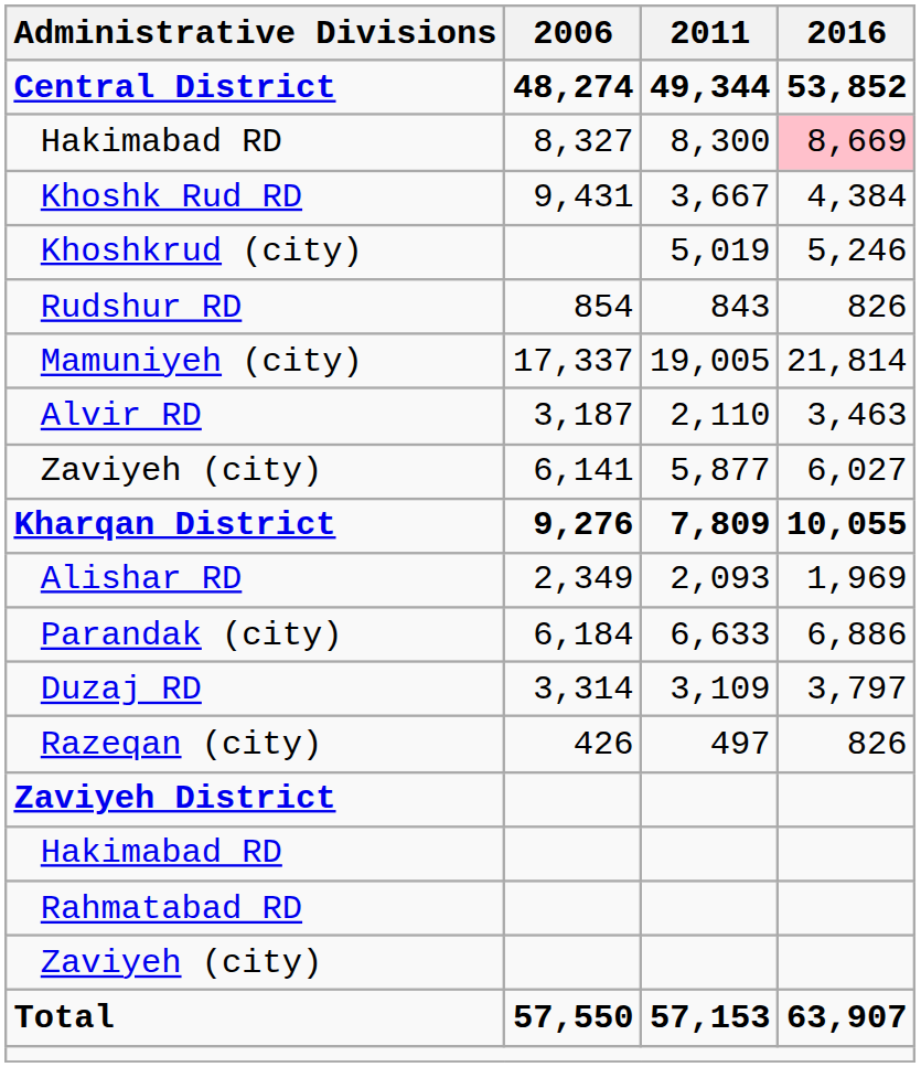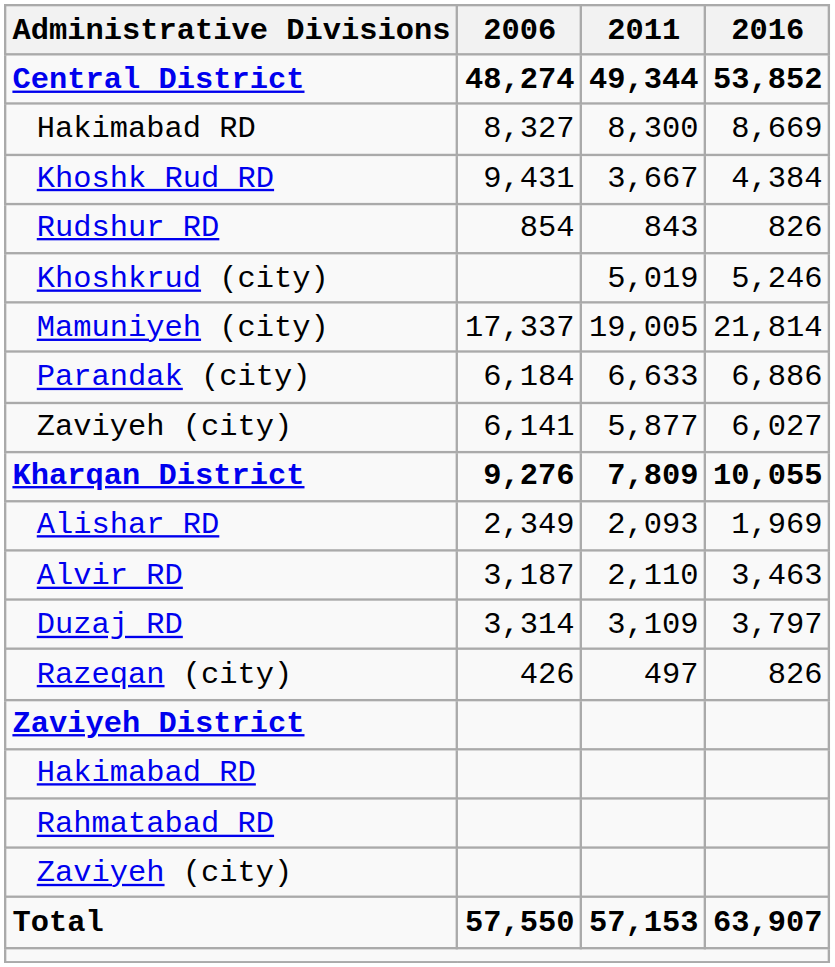 <table class="wikitable">
 <tr>
 <th>Administrative Divisions</th>
 <th>2006</th>
 <th>2011</th>
 <th>2016</th>
 </tr>
 <tr>
 <td><strong><a href='#'>Central District</a></strong></td>
 <td style="text-align: right;"><strong>48,274</strong></td>
 <td style="text-align: right;"><strong>49,344</strong></td>
 <td style="text-align: right;"><strong>53,852</strong></td>
 </tr>
 <tr>
 <td style="padding-left: 1em;">Hakimabad RD</td>
 <td style="text-align: right;">8,327</td>
 <td style="text-align: right;">8,300</td>
-<td style="background: pink; text-align: right;">8,669</td>
+<td style="text-align: right;">8,669</td>
 </tr>
 <tr>
 <td style="padding-left: 1em;"><a href='#'>Khoshk Rud RD</a></td>
 <td style="text-align: right;">9,431</td>
 <td style="text-align: right;">3,667</td>
 <td style="text-align: right;">4,384</td>
 </tr>
 <tr>
+<td style="padding-left: 1em;"><a href='#'>Rudshur RD</a></td>
+<td style="text-align: right;">854</td>
+<td style="text-align: right;">843</td>
+<td style="text-align: right;">826</td>
+</tr>
+<tr>
 <td style="padding-left: 1em;"><a href='#'>Khoshkrud</a> (city)</td>
 <td style="text-align: right;"></td>
 <td style="text-align: right;">5,019</td>
 <td style="text-align: right;">5,246</td>
-</tr>
-<tr>
-<td style="padding-left: 1em;"><a href='#'>Rudshur RD</a></td>
-<td style="text-align: right;">854</td>
-<td style="text-align: right;">843</td>
-<td style="text-align: right;">826</td>
 </tr>
 <tr>
 <td style="padding-left: 1em;"><a href='#'>Mamuniyeh</a> (city)</td>
 <td style="text-align: right;">17,337</td>
 <td style="text-align: right;">19,005</td>
 <td style="text-align: right;">21,814</td>
 </tr>
 <tr>
-<td style="padding-left: 1em;"><a href='#'>Alvir RD</a></td>
-<td style="text-align: right;">3,187</td>
-<td style="text-align: right;">2,110</td>
-<td style="text-align: right;">3,463</td>
+<td style="padding-left: 1em;"><a href='#'>Parandak</a> (city)</td>
+<td style="text-align: right;">6,184</td>
+<td style="text-align: right;">6,633</td>
+<td style="text-align: right;">6,886</td>
 </tr>
 <tr>
 <td style="padding-left: 1em;">Zaviyeh (city)</td>
 <td style="text-align: right;">6,141</td>
 <td style="text-align: right;">5,877</td>
 <td style="text-align: right;">6,027</td>
 </tr>
 <tr>
 <td><strong><a href='#'>Kharqan District</a></strong></td>
 <td style="text-align: right;"><strong>9,276</strong></td>
 <td style="text-align: right;"><strong>7,809</strong></td>
 <td style="text-align: right;"><strong>10,055</strong></td>
 </tr>
 <tr>
 <td style="padding-left: 1em;"><a href='#'>Alishar RD</a></td>
 <td style="text-align: right;">2,349</td>
 <td style="text-align: right;">2,093</td>
 <td style="text-align: right;">1,969</td>
 </tr>
 <tr>
-<td style="padding-left: 1em;"><a href='#'>Parandak</a> (city)</td>
-<td style="text-align: right;">6,184</td>
-<td style="text-align: right;">6,633</td>
-<td style="text-align: right;">6,886</td>
+<td style="padding-left: 1em;"><a href='#'>Alvir RD</a></td>
+<td style="text-align: right;">3,187</td>
+<td style="text-align: right;">2,110</td>
+<td style="text-align: right;">3,463</td>
 </tr>
 <tr>
 <td style="padding-left: 1em;"><a href='#'>Duzaj RD</a></td>
 <td style="text-align: right;">3,314</td>
 <td style="text-align: right;">3,109</td>
 <td style="text-align: right;">3,797</td>
 </tr>
 <tr>
 <td style="padding-left: 1em;"><a href='#'>Razeqan</a> (city)</td>
 <td style="text-align: right;">426</td>
 <td style="text-align: right;">497</td>
 <td style="text-align: right;">826</td>
 </tr>
 <tr>
 <td><strong><a href='#'>Zaviyeh District</a></strong></td>
 <td style="text-align: right;"></td>
 <td style="text-align: right;"></td>
 <td style="text-align: right;"></td>
 </tr>
 <tr>
 <td style="padding-left: 1em;"><a href='#'>Hakimabad RD</a></td>
 <td style="text-align: right;"></td>
 <td style="text-align: right;"></td>
 <td style="text-align: right;"></td>
 </tr>
 <tr>
 <td style="padding-left: 1em;"><a href='#'>Rahmatabad RD</a></td>
 <td style="text-align: right;"></td>
 <td style="text-align: right;"></td>
 <td style="text-align: right;"></td>
 </tr>
 <tr>
 <td style="padding-left: 1em;"><a href='#'>Zaviyeh</a> (city)</td>
 <td style="text-align: right;"></td>
 <td style="text-align: right;"></td>
 <td style="text-align: right;"></td>
 </tr>
 <tr>
 <td><strong>Total</strong></td>
 <td style="text-align: right;"><strong>57,550</strong></td>
 <td style="text-align: right;"><strong>57,153</strong></td>
 <td style="text-align: right;"><strong>63,907</strong></td>
 </tr>
 <tr>
 <td colspan=4></td>
 </tr>
 </table>
